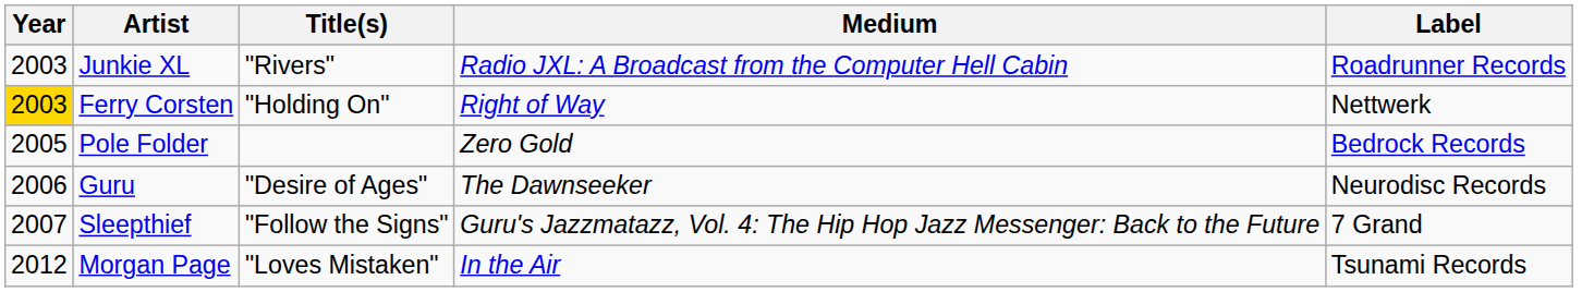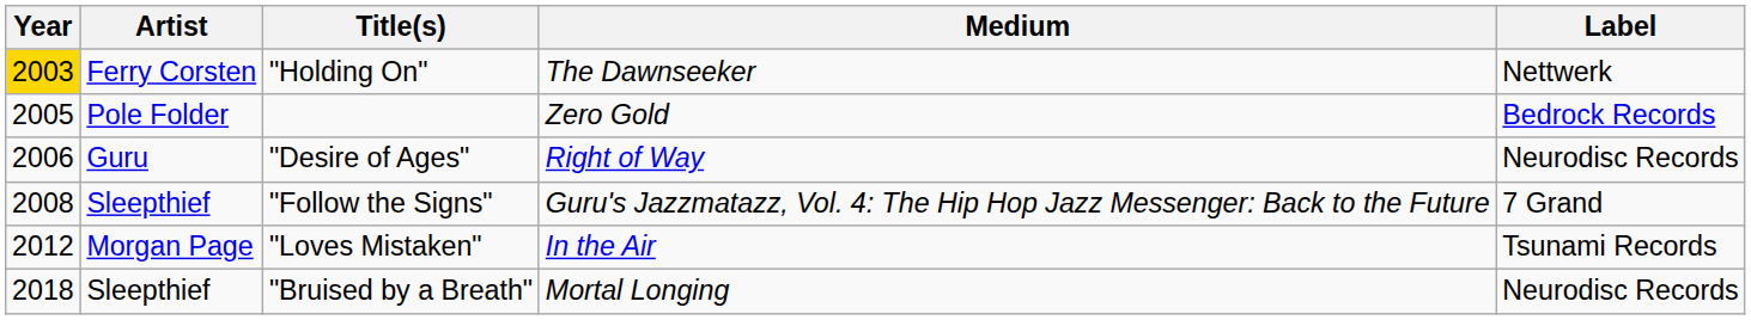 <table class="wikitable">
 <tr>
 <th>Year</th>
 <th>Artist</th>
 <th>Title(s)</th>
 <th>Medium</th>
 <th>Label</th>
 </tr>
 <tr>
-<td>2003</td>
-<td><a href='#'>Junkie XL</a></td>
-<td>"Rivers"</td>
-<td><em><a href='#'>Radio JXL: A Broadcast from the Computer Hell Cabin</a></em></td>
-<td><a href='#'>Roadrunner Records</a></td>
-</tr>
-<tr>
 <td style="background: gold;">2003</td>
 <td><a href='#'>Ferry Corsten</a></td>
 <td>"Holding On"</td>
-<td><em><a href='#'>Right of Way</a></em></td>
+<td><em>The Dawnseeker</em></td>
 <td>Nettwerk</td>
 </tr>
 <tr>
 <td>2005</td>
 <td><a href='#'>Pole Folder</a></td>
 <td></td>
 <td><em>Zero Gold</em></td>
 <td><a href='#'>Bedrock Records</a></td>
 </tr>
 <tr>
 <td>2006</td>
 <td><a href='#'>Guru</a></td>
 <td>"Desire of Ages"</td>
-<td><em>The Dawnseeker</em></td>
+<td><em><a href='#'>Right of Way</a></em></td>
 <td>Neurodisc Records</td>
 </tr>
 <tr>
-<td>2007</td>
+<td>2008</td>
 <td><a href='#'>Sleepthief</a></td>
 <td>"Follow the Signs"</td>
 <td><em>Guru's Jazzmatazz, Vol. 4: The Hip Hop Jazz Messenger: Back to the Future</em></td>
 <td>7 Grand</td>
 </tr>
 <tr>
 <td>2012</td>
 <td><a href='#'>Morgan Page</a></td>
 <td>"Loves Mistaken"</td>
 <td><em><a href='#'>In the Air</a></em></td>
 <td>Tsunami Records</td>
 </tr>
+<tr>
+<td>2018</td>
+<td>Sleepthief</td>
+<td>"Bruised by a Breath"</td>
+<td><em>Mortal Longing</em></td>
+<td>Neurodisc Records</td>
+</tr>
 </table>
